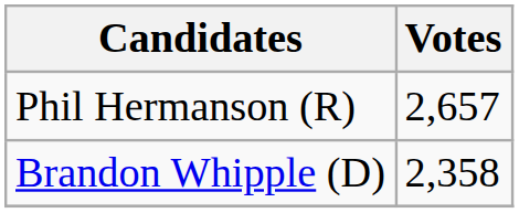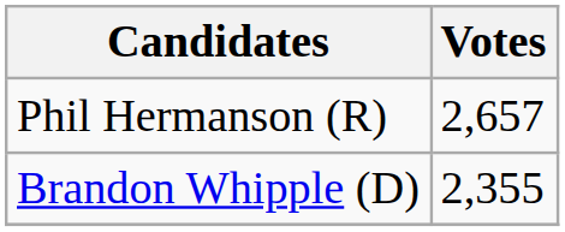 <table class="wikitable">
 <tr>
 <th>Candidates</th>
 <th>Votes</th>
 </tr>
 <tr>
 <td>Phil Hermanson (R)</td>
 <td>2,657</td>
 </tr>
 <tr>
 <td><a href='#'>Brandon Whipple</a> (D)</td>
-<td>2,358</td>
+<td>2,355</td>
 </tr>
 <tr>
 </tr>
 </table>
